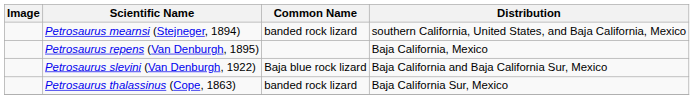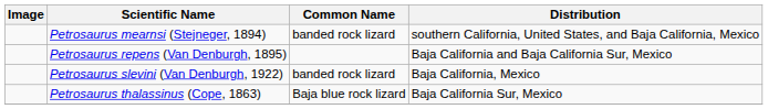 <table class="wikitable">
 <tr>
 <th>Image</th>
 <th>Scientific Name</th>
 <th>Common Name</th>
 <th>Distribution</th>
 </tr>
 <tr>
 <td></td>
 <td><em><a href='#'>Petrosaurus mearnsi</a></em> (<a href='#'>Stejneger</a>, 1894)</td>
 <td>banded rock lizard</td>
 <td>southern California, United States, and Baja California, Mexico</td>
 </tr>
 <tr>
 <td></td>
 <td><em><a href='#'>Petrosaurus repens</a></em> (<a href='#'>Van Denburgh</a>, 1895)</td>
 <td></td>
+<td>Baja California and Baja California Sur, Mexico</td>
+</tr>
+<tr>
+<td></td>
+<td><em><a href='#'>Petrosaurus slevini</a></em> (<a href='#'>Van Denburgh</a>, 1922)</td>
+<td>banded rock lizard</td>
 <td>Baja California, Mexico</td>
 </tr>
 <tr>
 <td></td>
-<td><em><a href='#'>Petrosaurus slevini</a></em> (<a href='#'>Van Denburgh</a>, 1922)</td>
+<td><em><a href='#'>Petrosaurus thalassinus</a></em> (<a href='#'>Cope</a>, 1863)</td>
 <td>Baja blue rock lizard</td>
-<td>Baja California and Baja California Sur, Mexico</td>
-</tr>
-<tr>
-<td></td>
-<td><em><a href='#'>Petrosaurus thalassinus</a></em> (<a href='#'>Cope</a>, 1863)</td>
-<td>banded rock lizard</td>
 <td>Baja California Sur, Mexico</td>
 </tr>
 <tr>
 </tr>
 </table>
